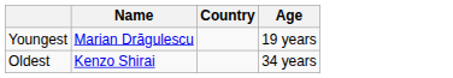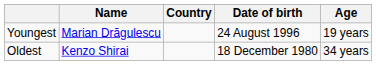 <table class="wikitable">
 <tr>
 <th></th>
 <th>Name</th>
 <th>Country</th>
+<th>Date of birth</th>
 <th>Age</th>
 </tr>
 <tr>
 <td>Youngest</td>
 <td><a href='#'>Marian Drăgulescu</a></td>
 <td></td>
+<td>24 August 1996</td>
 <td>19 years</td>
 </tr>
 <tr>
 <td>Oldest</td>
 <td><a href='#'>Kenzo Shirai</a></td>
 <td></td>
+<td>18 December 1980</td>
 <td>34 years</td>
 </tr>
 </table>
